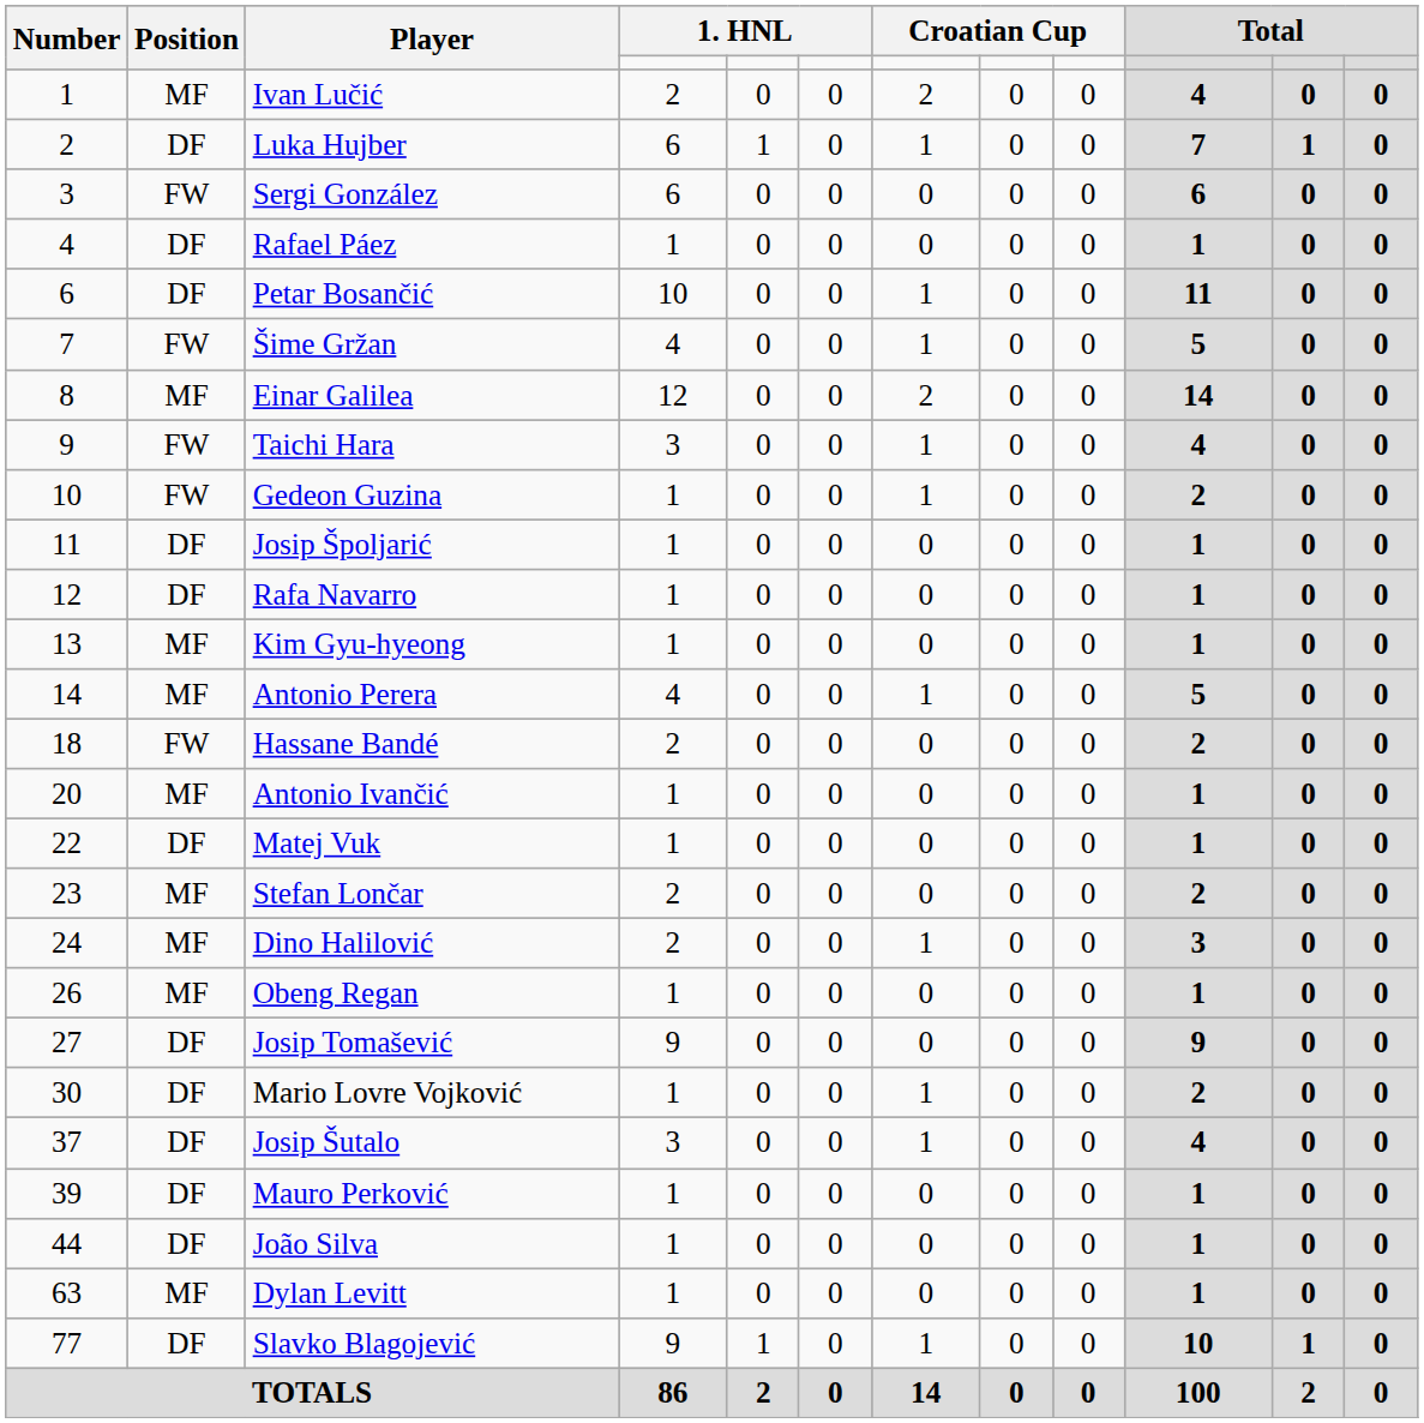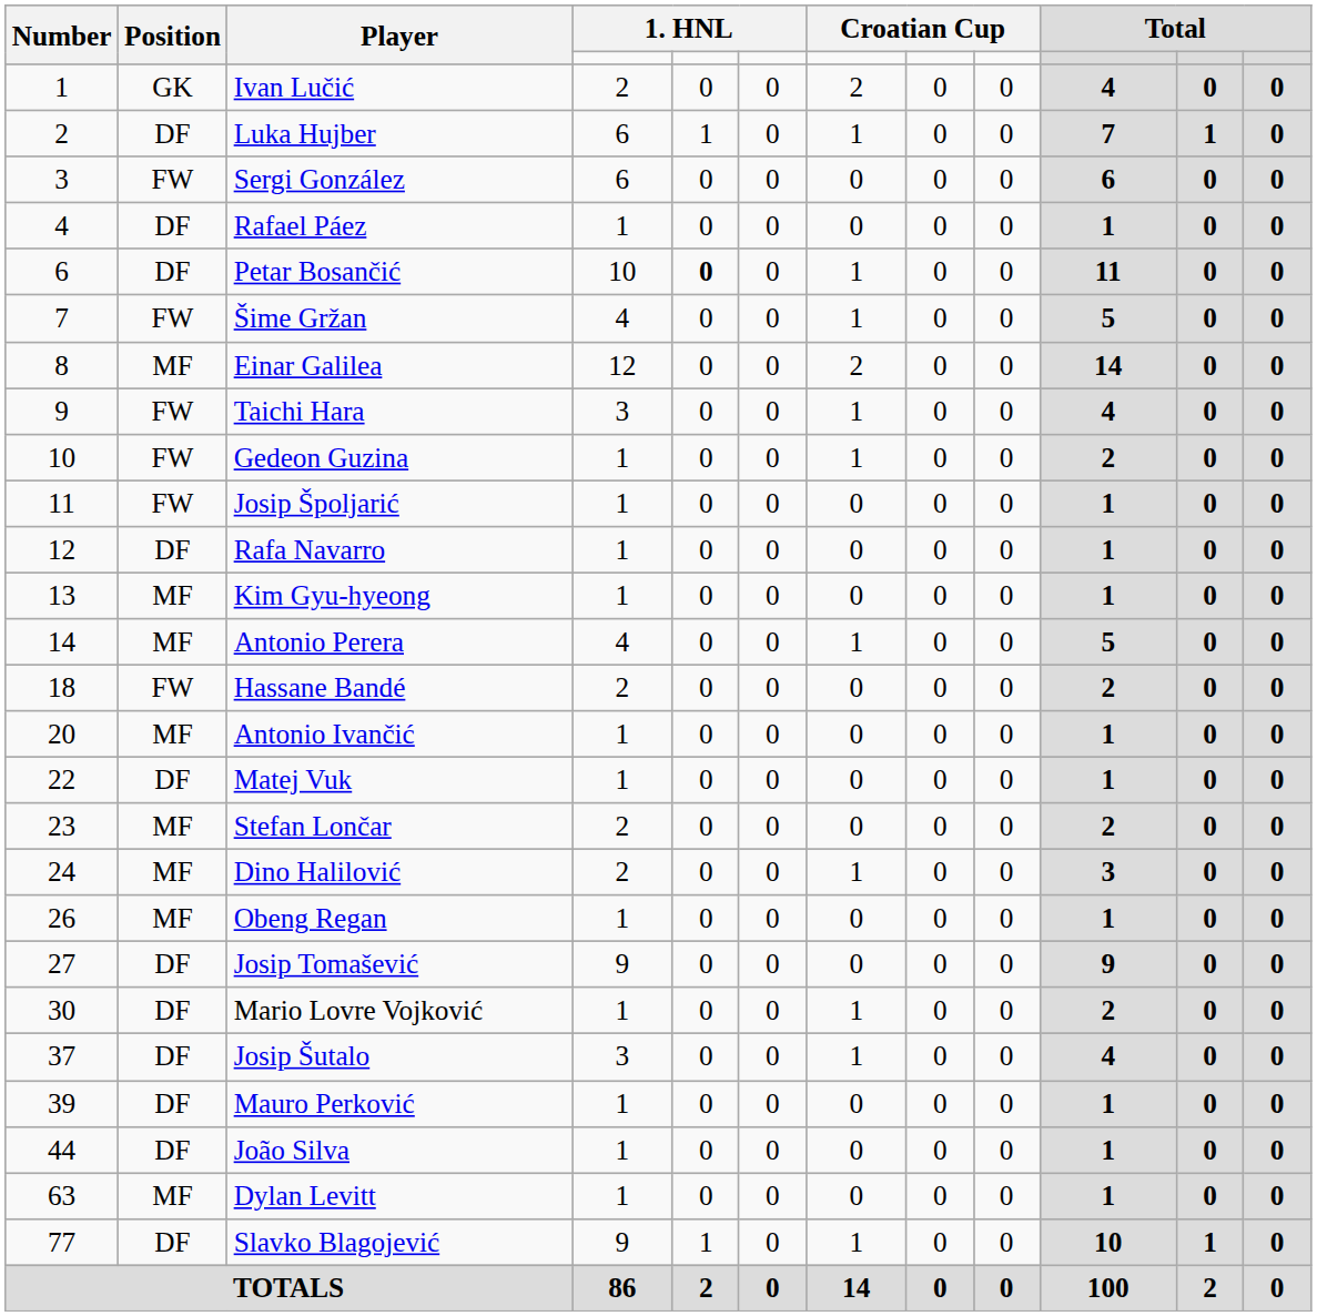 <table class="wikitable" style="font-size: 95%; text-align: center;">
 <tr>
 <th width=40 rowspan="2"  align="center">Number</th>
 <th width=40 rowspan="2"  align="center">Position</th>
 <th width=180 rowspan="2"  align="center">Player</th>
 <th width=120 colspan="3" align="center">1. HNL</th>
 <th width=120 colspan="3" align="center">Croatian Cup</th>
 <th width=140 colspan="3" align="center" style="background: #DCDCDC">Total</th>
 </tr>
 <tr>
 <td></td>
 <td></td>
 <td></td>
 <td></td>
 <td></td>
 <td></td>
 <th style="background: #DCDCDC"></th>
 <th style="background: #DCDCDC"></th>
 <th style="background: #DCDCDC"></th>
 </tr>
 <tr>
 <td>1</td>
-<td>MF</td>
+<td>GK</td>
 <td style="text-align:left;"> <a href='#'>Ivan Lučić</a></td>
 <td>2</td>
 <td>0</td>
 <td>0</td>
 <td>2</td>
 <td>0</td>
 <td>0</td>
 <th style="background: #DCDCDC">4</th>
 <th style="background: #DCDCDC">0</th>
 <th style="background: #DCDCDC">0</th>
 </tr>
 <tr>
 <td>2</td>
 <td>DF</td>
 <td style="text-align:left;"> <a href='#'>Luka Hujber</a></td>
 <td>6</td>
 <td>1</td>
 <td>0</td>
 <td>1</td>
 <td>0</td>
 <td>0</td>
 <th style="background: #DCDCDC">7</th>
 <th style="background: #DCDCDC">1</th>
 <th style="background: #DCDCDC">0</th>
 </tr>
 <tr>
 <td>3</td>
 <td>FW</td>
 <td style="text-align:left;"> <a href='#'>Sergi González</a></td>
 <td>6</td>
 <td>0</td>
 <td>0</td>
 <td>0</td>
 <td>0</td>
 <td>0</td>
 <th style="background: #DCDCDC">6</th>
 <th style="background: #DCDCDC">0</th>
 <th style="background: #DCDCDC">0</th>
 </tr>
 <tr>
 <td>4</td>
 <td>DF</td>
 <td style="text-align:left;"> <a href='#'>Rafael Páez</a></td>
 <td>1</td>
 <td>0</td>
 <td>0</td>
 <td>0</td>
 <td>0</td>
 <td>0</td>
 <th style="background: #DCDCDC">1</th>
 <th style="background: #DCDCDC">0</th>
 <th style="background: #DCDCDC">0</th>
 </tr>
 <tr>
 <td>6</td>
 <td>DF</td>
 <td style="text-align:left;"> <a href='#'>Petar Bosančić</a></td>
 <td>10</td>
-<td>0</td>
+<td><strong>0</strong></td>
 <td>0</td>
 <td>1</td>
 <td>0</td>
 <td>0</td>
 <th style="background: #DCDCDC">11</th>
 <th style="background: #DCDCDC">0</th>
 <th style="background: #DCDCDC">0</th>
 </tr>
 <tr>
 <td>7</td>
 <td>FW</td>
 <td style="text-align:left;"> <a href='#'>Šime Gržan</a></td>
 <td>4</td>
 <td>0</td>
 <td>0</td>
 <td>1</td>
 <td>0</td>
 <td>0</td>
 <th style="background: #DCDCDC">5</th>
 <th style="background: #DCDCDC">0</th>
 <th style="background: #DCDCDC">0</th>
 </tr>
 <tr>
 <td>8</td>
 <td>MF</td>
 <td style="text-align:left;"> <a href='#'>Einar Galilea</a></td>
 <td>12</td>
 <td>0</td>
 <td>0</td>
 <td>2</td>
 <td>0</td>
 <td>0</td>
 <th style="background: #DCDCDC">14</th>
 <th style="background: #DCDCDC">0</th>
 <th style="background: #DCDCDC">0</th>
 </tr>
 <tr>
 <td>9</td>
 <td>FW</td>
 <td style="text-align:left;"> <a href='#'>Taichi Hara</a></td>
 <td>3</td>
 <td>0</td>
 <td>0</td>
 <td>1</td>
 <td>0</td>
 <td>0</td>
 <th style="background: #DCDCDC">4</th>
 <th style="background: #DCDCDC">0</th>
 <th style="background: #DCDCDC">0</th>
 </tr>
 <tr>
 <td>10</td>
 <td>FW</td>
 <td style="text-align:left;"> <a href='#'>Gedeon Guzina</a></td>
 <td>1</td>
 <td>0</td>
 <td>0</td>
 <td>1</td>
 <td>0</td>
 <td>0</td>
 <th style="background: #DCDCDC">2</th>
 <th style="background: #DCDCDC">0</th>
 <th style="background: #DCDCDC">0</th>
 </tr>
 <tr>
 <td>11</td>
-<td>DF</td>
+<td>FW</td>
 <td style="text-align:left;"> <a href='#'>Josip Špoljarić</a></td>
 <td>1</td>
 <td>0</td>
 <td>0</td>
 <td>0</td>
 <td>0</td>
 <td>0</td>
 <th style="background: #DCDCDC">1</th>
 <th style="background: #DCDCDC">0</th>
 <th style="background: #DCDCDC">0</th>
 </tr>
 <tr>
 <td>12</td>
 <td>DF</td>
 <td style="text-align:left;"> <a href='#'>Rafa Navarro</a></td>
 <td>1</td>
 <td>0</td>
 <td>0</td>
 <td>0</td>
 <td>0</td>
 <td>0</td>
 <th style="background: #DCDCDC">1</th>
 <th style="background: #DCDCDC">0</th>
 <th style="background: #DCDCDC">0</th>
 </tr>
 <tr>
 <td>13</td>
 <td>MF</td>
 <td style="text-align:left;"> <a href='#'>Kim Gyu-hyeong</a></td>
 <td>1</td>
 <td>0</td>
 <td>0</td>
 <td>0</td>
 <td>0</td>
 <td>0</td>
 <th style="background: #DCDCDC">1</th>
 <th style="background: #DCDCDC">0</th>
 <th style="background: #DCDCDC">0</th>
 </tr>
 <tr>
 <td>14</td>
 <td>MF</td>
 <td style="text-align:left;"> <a href='#'>Antonio Perera</a></td>
 <td>4</td>
 <td>0</td>
 <td>0</td>
 <td>1</td>
 <td>0</td>
 <td>0</td>
 <th style="background: #DCDCDC">5</th>
 <th style="background: #DCDCDC">0</th>
 <th style="background: #DCDCDC">0</th>
 </tr>
 <tr>
 <td>18</td>
 <td>FW</td>
 <td style="text-align:left;"> <a href='#'>Hassane Bandé</a></td>
 <td>2</td>
 <td>0</td>
 <td>0</td>
 <td>0</td>
 <td>0</td>
 <td>0</td>
 <th style="background: #DCDCDC">2</th>
 <th style="background: #DCDCDC">0</th>
 <th style="background: #DCDCDC">0</th>
 </tr>
 <tr>
 <td>20</td>
 <td>MF</td>
 <td style="text-align:left;"> <a href='#'>Antonio Ivančić</a></td>
 <td>1</td>
 <td>0</td>
 <td>0</td>
 <td>0</td>
 <td>0</td>
 <td>0</td>
 <th style="background: #DCDCDC">1</th>
 <th style="background: #DCDCDC">0</th>
 <th style="background: #DCDCDC">0</th>
 </tr>
 <tr>
 <td>22</td>
 <td>DF</td>
 <td style="text-align:left;"> <a href='#'>Matej Vuk</a></td>
 <td>1</td>
 <td>0</td>
 <td>0</td>
 <td>0</td>
 <td>0</td>
 <td>0</td>
 <th style="background: #DCDCDC">1</th>
 <th style="background: #DCDCDC">0</th>
 <th style="background: #DCDCDC">0</th>
 </tr>
 <tr>
 <td>23</td>
 <td>MF</td>
 <td style="text-align:left;"> <a href='#'>Stefan Lončar</a></td>
 <td>2</td>
 <td>0</td>
 <td>0</td>
 <td>0</td>
 <td>0</td>
 <td>0</td>
 <th style="background: #DCDCDC">2</th>
 <th style="background: #DCDCDC">0</th>
 <th style="background: #DCDCDC">0</th>
 </tr>
 <tr>
 <td>24</td>
 <td>MF</td>
 <td style="text-align:left;"> <a href='#'>Dino Halilović</a></td>
 <td>2</td>
 <td>0</td>
 <td>0</td>
 <td>1</td>
 <td>0</td>
 <td>0</td>
 <th style="background: #DCDCDC">3</th>
 <th style="background: #DCDCDC">0</th>
 <th style="background: #DCDCDC">0</th>
 </tr>
 <tr>
 <td>26</td>
 <td>MF</td>
 <td style="text-align:left;"> <a href='#'>Obeng Regan</a></td>
 <td>1</td>
 <td>0</td>
 <td>0</td>
 <td>0</td>
 <td>0</td>
 <td>0</td>
 <th style="background: #DCDCDC">1</th>
 <th style="background: #DCDCDC">0</th>
 <th style="background: #DCDCDC">0</th>
 </tr>
 <tr>
 <td>27</td>
 <td>DF</td>
 <td style="text-align:left;"> <a href='#'>Josip Tomašević</a></td>
 <td>9</td>
 <td>0</td>
 <td>0</td>
 <td>0</td>
 <td>0</td>
 <td>0</td>
 <th style="background: #DCDCDC">9</th>
 <th style="background: #DCDCDC">0</th>
 <th style="background: #DCDCDC">0</th>
 </tr>
 <tr>
 <td>30</td>
 <td>DF</td>
 <td style="text-align:left;"> Mario Lovre Vojković</td>
 <td>1</td>
 <td>0</td>
 <td>0</td>
 <td>1</td>
 <td>0</td>
 <td>0</td>
 <th style="background: #DCDCDC">2</th>
 <th style="background: #DCDCDC">0</th>
 <th style="background: #DCDCDC">0</th>
 </tr>
 <tr>
 <td>37</td>
 <td>DF</td>
 <td style="text-align:left;"> <a href='#'>Josip Šutalo</a></td>
 <td>3</td>
 <td>0</td>
 <td>0</td>
 <td>1</td>
 <td>0</td>
 <td>0</td>
 <th style="background: #DCDCDC">4</th>
 <th style="background: #DCDCDC">0</th>
 <th style="background: #DCDCDC">0</th>
 </tr>
 <tr>
 <td>39</td>
 <td>DF</td>
 <td style="text-align:left;"> <a href='#'>Mauro Perković</a></td>
 <td>1</td>
 <td>0</td>
 <td>0</td>
 <td>0</td>
 <td>0</td>
 <td>0</td>
 <th style="background: #DCDCDC">1</th>
 <th style="background: #DCDCDC">0</th>
 <th style="background: #DCDCDC">0</th>
 </tr>
 <tr>
 <td>44</td>
 <td>DF</td>
 <td style="text-align:left;"> <a href='#'>João Silva</a></td>
 <td>1</td>
 <td>0</td>
 <td>0</td>
 <td>0</td>
 <td>0</td>
 <td>0</td>
 <th style="background: #DCDCDC">1</th>
 <th style="background: #DCDCDC">0</th>
 <th style="background: #DCDCDC">0</th>
 </tr>
 <tr>
 <td>63</td>
 <td>MF</td>
 <td style="text-align:left;"> <a href='#'>Dylan Levitt</a></td>
 <td>1</td>
 <td>0</td>
 <td>0</td>
 <td>0</td>
 <td>0</td>
 <td>0</td>
 <th style="background: #DCDCDC">1</th>
 <th style="background: #DCDCDC">0</th>
 <th style="background: #DCDCDC">0</th>
 </tr>
 <tr>
 <td>77</td>
 <td>DF</td>
 <td style="text-align:left;"> <a href='#'>Slavko Blagojević</a></td>
 <td>9</td>
 <td>1</td>
 <td>0</td>
 <td>1</td>
 <td>0</td>
 <td>0</td>
 <th style="background: #DCDCDC">10</th>
 <th style="background: #DCDCDC">1</th>
 <th style="background: #DCDCDC">0</th>
 </tr>
 <tr>
 <th colspan="3" align="center" style="background: #DCDCDC">TOTALS</th>
 <th style="background: #DCDCDC">86</th>
 <th style="background: #DCDCDC">2</th>
 <th style="background: #DCDCDC">0</th>
 <th style="background: #DCDCDC">14</th>
 <th style="background: #DCDCDC">0</th>
 <th style="background: #DCDCDC">0</th>
 <th style="background: #DCDCDC">100</th>
 <th style="background: #DCDCDC">2</th>
 <th style="background: #DCDCDC">0</th>
 </tr>
 <tr>
 </tr>
 </table>
